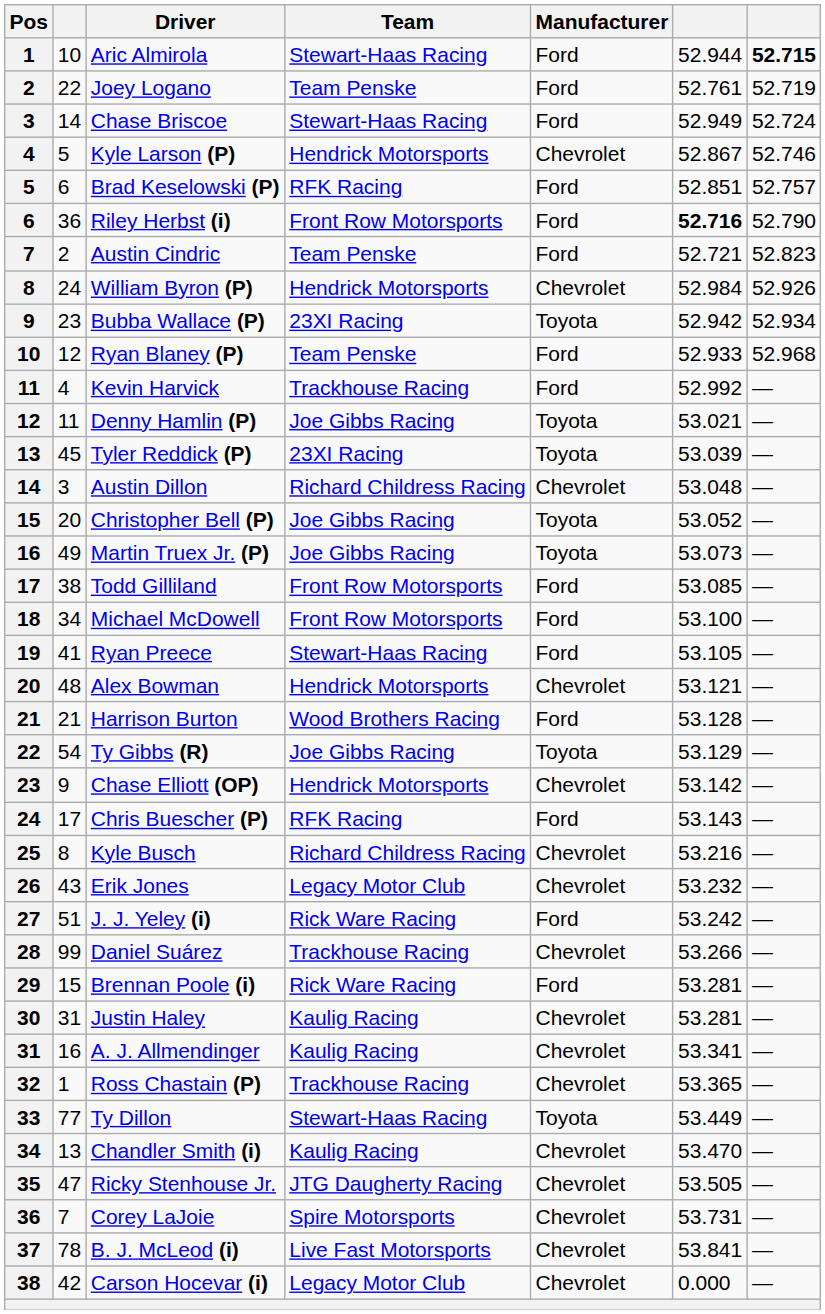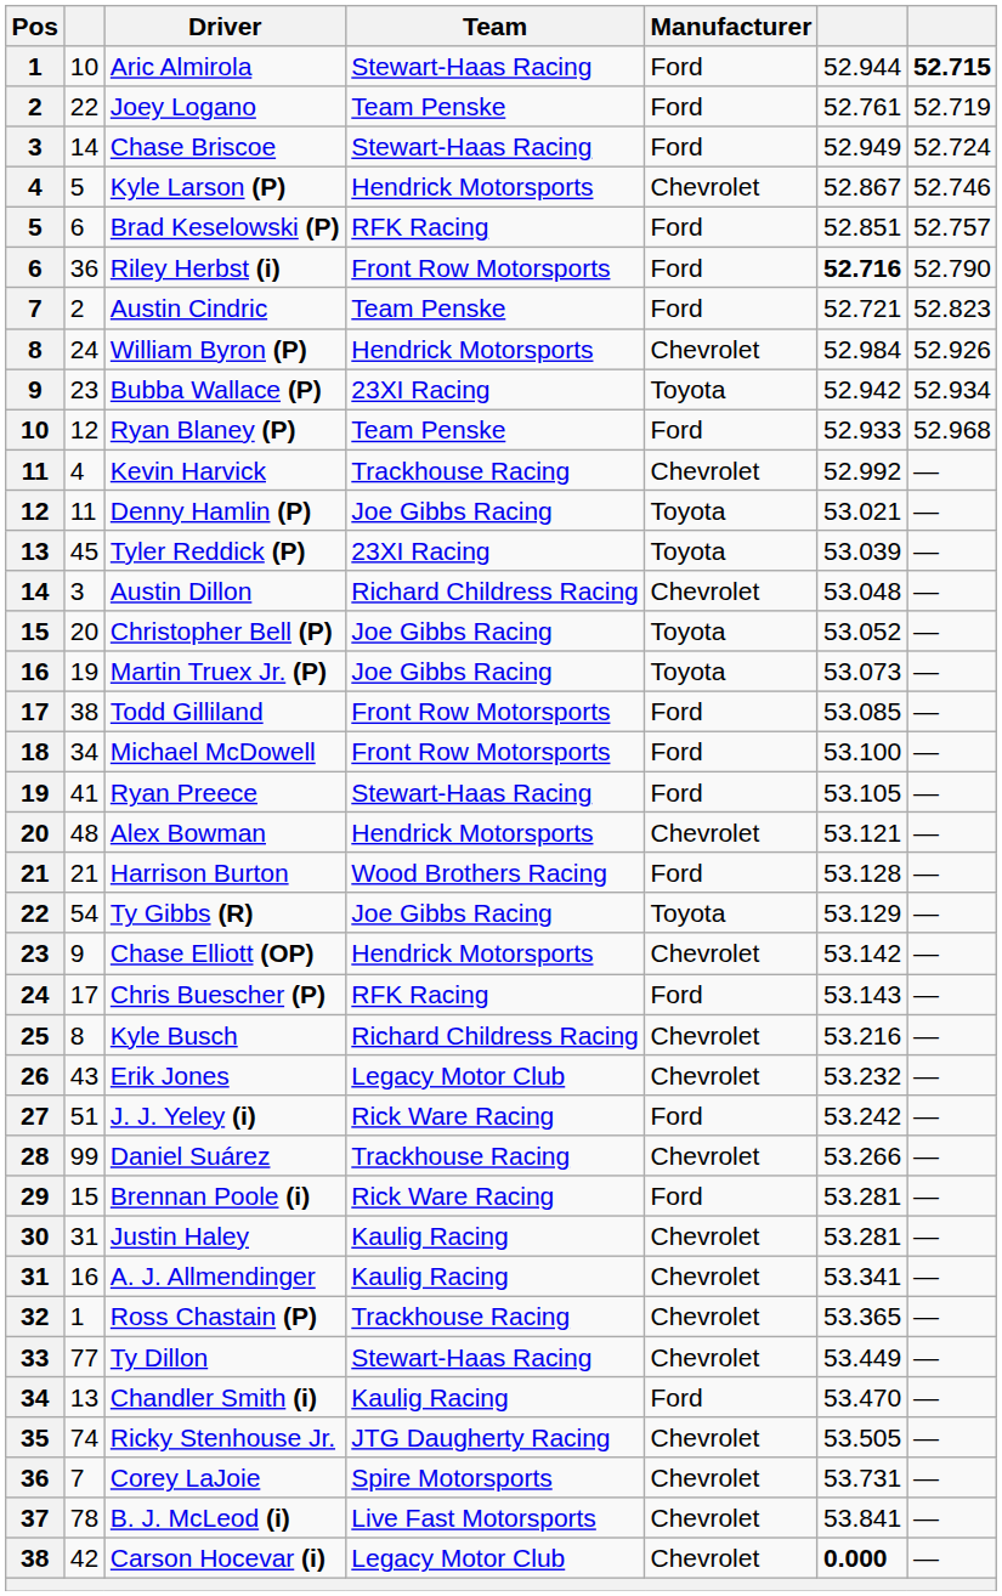 <table class="wikitable" style="font-size:95%">
 <tr>
 <th>Pos</th>
 <th></th>
 <th>Driver</th>
 <th>Team</th>
 <th>Manufacturer</th>
 <th></th>
 <th></th>
 </tr>
 <tr>
 <th>1</th>
 <td>10</td>
 <td><a href='#'>Aric Almirola</a></td>
 <td><a href='#'>Stewart-Haas Racing</a></td>
 <td>Ford</td>
 <td>52.944</td>
 <td><strong>52.715</strong></td>
 </tr>
 <tr>
 <th>2</th>
 <td>22</td>
 <td><a href='#'>Joey Logano</a></td>
 <td><a href='#'>Team Penske</a></td>
 <td>Ford</td>
 <td>52.761</td>
 <td>52.719</td>
 </tr>
 <tr>
 <th>3</th>
 <td>14</td>
 <td><a href='#'>Chase Briscoe</a></td>
 <td><a href='#'>Stewart-Haas Racing</a></td>
 <td>Ford</td>
 <td>52.949</td>
 <td>52.724</td>
 </tr>
 <tr>
 <th>4</th>
 <td>5</td>
 <td><a href='#'>Kyle Larson</a> <strong>(P)</strong></td>
 <td><a href='#'>Hendrick Motorsports</a></td>
 <td>Chevrolet</td>
 <td>52.867</td>
 <td>52.746</td>
 </tr>
 <tr>
 <th>5</th>
 <td>6</td>
 <td><a href='#'>Brad Keselowski</a> <strong>(P)</strong></td>
 <td><a href='#'>RFK Racing</a></td>
 <td>Ford</td>
 <td>52.851</td>
 <td>52.757</td>
 </tr>
 <tr>
 <th>6</th>
 <td>36</td>
 <td><a href='#'>Riley Herbst</a> <strong>(i)</strong></td>
 <td><a href='#'>Front Row Motorsports</a></td>
 <td>Ford</td>
 <td><strong>52.716</strong></td>
 <td>52.790</td>
 </tr>
 <tr>
 <th>7</th>
 <td>2</td>
 <td><a href='#'>Austin Cindric</a></td>
 <td><a href='#'>Team Penske</a></td>
 <td>Ford</td>
 <td>52.721</td>
 <td>52.823</td>
 </tr>
 <tr>
 <th>8</th>
 <td>24</td>
 <td><a href='#'>William Byron</a> <strong>(P)</strong></td>
 <td><a href='#'>Hendrick Motorsports</a></td>
 <td>Chevrolet</td>
 <td>52.984</td>
 <td>52.926</td>
 </tr>
 <tr>
 <th>9</th>
 <td>23</td>
 <td><a href='#'>Bubba Wallace</a> <strong>(P)</strong></td>
 <td><a href='#'>23XI Racing</a></td>
 <td>Toyota</td>
 <td>52.942</td>
 <td>52.934</td>
 </tr>
 <tr>
 <th>10</th>
 <td>12</td>
 <td><a href='#'>Ryan Blaney</a> <strong>(P)</strong></td>
 <td><a href='#'>Team Penske</a></td>
 <td>Ford</td>
 <td>52.933</td>
 <td>52.968</td>
 </tr>
 <tr>
 <th>11</th>
 <td>4</td>
 <td><a href='#'>Kevin Harvick</a></td>
 <td><a href='#'>Trackhouse Racing</a></td>
-<td>Ford</td>
+<td>Chevrolet</td>
 <td>52.992</td>
 <td>—</td>
 </tr>
 <tr>
 <th>12</th>
 <td>11</td>
 <td><a href='#'>Denny Hamlin</a> <strong>(P)</strong></td>
 <td><a href='#'>Joe Gibbs Racing</a></td>
 <td>Toyota</td>
 <td>53.021</td>
 <td>—</td>
 </tr>
 <tr>
 <th>13</th>
 <td>45</td>
 <td><a href='#'>Tyler Reddick</a> <strong>(P)</strong></td>
 <td><a href='#'>23XI Racing</a></td>
 <td>Toyota</td>
 <td>53.039</td>
 <td>—</td>
 </tr>
 <tr>
 <th>14</th>
 <td>3</td>
 <td><a href='#'>Austin Dillon</a></td>
 <td><a href='#'>Richard Childress Racing</a></td>
 <td>Chevrolet</td>
 <td>53.048</td>
 <td>—</td>
 </tr>
 <tr>
 <th>15</th>
 <td>20</td>
 <td><a href='#'>Christopher Bell</a> <strong>(P)</strong></td>
 <td><a href='#'>Joe Gibbs Racing</a></td>
 <td>Toyota</td>
 <td>53.052</td>
 <td>—</td>
 </tr>
 <tr>
 <th>16</th>
-<td>49</td>
+<td>19</td>
 <td><a href='#'>Martin Truex Jr.</a> <strong>(P)</strong></td>
 <td><a href='#'>Joe Gibbs Racing</a></td>
 <td>Toyota</td>
 <td>53.073</td>
 <td>—</td>
 </tr>
 <tr>
 <th>17</th>
 <td>38</td>
 <td><a href='#'>Todd Gilliland</a></td>
 <td><a href='#'>Front Row Motorsports</a></td>
 <td>Ford</td>
 <td>53.085</td>
 <td>—</td>
 </tr>
 <tr>
 <th>18</th>
 <td>34</td>
 <td><a href='#'>Michael McDowell</a></td>
 <td><a href='#'>Front Row Motorsports</a></td>
 <td>Ford</td>
 <td>53.100</td>
 <td>—</td>
 </tr>
 <tr>
 <th>19</th>
 <td>41</td>
 <td><a href='#'>Ryan Preece</a></td>
 <td><a href='#'>Stewart-Haas Racing</a></td>
 <td>Ford</td>
 <td>53.105</td>
 <td>—</td>
 </tr>
 <tr>
 <th>20</th>
 <td>48</td>
 <td><a href='#'>Alex Bowman</a></td>
 <td><a href='#'>Hendrick Motorsports</a></td>
 <td>Chevrolet</td>
 <td>53.121</td>
 <td>—</td>
 </tr>
 <tr>
 <th>21</th>
 <td>21</td>
 <td><a href='#'>Harrison Burton</a></td>
 <td><a href='#'>Wood Brothers Racing</a></td>
 <td>Ford</td>
 <td>53.128</td>
 <td>—</td>
 </tr>
 <tr>
 <th>22</th>
 <td>54</td>
 <td><a href='#'>Ty Gibbs</a> <strong>(R)</strong></td>
 <td><a href='#'>Joe Gibbs Racing</a></td>
 <td>Toyota</td>
 <td>53.129</td>
 <td>—</td>
 </tr>
 <tr>
 <th>23</th>
 <td>9</td>
 <td><a href='#'>Chase Elliott</a> <strong>(OP)</strong></td>
 <td><a href='#'>Hendrick Motorsports</a></td>
 <td>Chevrolet</td>
 <td>53.142</td>
 <td>—</td>
 </tr>
 <tr>
 <th>24</th>
 <td>17</td>
 <td><a href='#'>Chris Buescher</a> <strong>(P)</strong></td>
 <td><a href='#'>RFK Racing</a></td>
 <td>Ford</td>
 <td>53.143</td>
 <td>—</td>
 </tr>
 <tr>
 <th>25</th>
 <td>8</td>
 <td><a href='#'>Kyle Busch</a></td>
 <td><a href='#'>Richard Childress Racing</a></td>
 <td>Chevrolet</td>
 <td>53.216</td>
 <td>—</td>
 </tr>
 <tr>
 <th>26</th>
 <td>43</td>
 <td><a href='#'>Erik Jones</a></td>
 <td><a href='#'>Legacy Motor Club</a></td>
 <td>Chevrolet</td>
 <td>53.232</td>
 <td>—</td>
 </tr>
 <tr>
 <th>27</th>
 <td>51</td>
 <td><a href='#'>J. J. Yeley</a> <strong>(i)</strong></td>
 <td><a href='#'>Rick Ware Racing</a></td>
 <td>Ford</td>
 <td>53.242</td>
 <td>—</td>
 </tr>
 <tr>
 <th>28</th>
 <td>99</td>
 <td><a href='#'>Daniel Suárez</a></td>
 <td><a href='#'>Trackhouse Racing</a></td>
 <td>Chevrolet</td>
 <td>53.266</td>
 <td>—</td>
 </tr>
 <tr>
 <th>29</th>
 <td>15</td>
 <td><a href='#'>Brennan Poole</a> <strong>(i)</strong></td>
 <td><a href='#'>Rick Ware Racing</a></td>
 <td>Ford</td>
 <td>53.281</td>
 <td>—</td>
 </tr>
 <tr>
 <th>30</th>
 <td>31</td>
 <td><a href='#'>Justin Haley</a></td>
 <td><a href='#'>Kaulig Racing</a></td>
 <td>Chevrolet</td>
 <td>53.281</td>
 <td>—</td>
 </tr>
 <tr>
 <th>31</th>
 <td>16</td>
 <td><a href='#'>A. J. Allmendinger</a></td>
 <td><a href='#'>Kaulig Racing</a></td>
 <td>Chevrolet</td>
 <td>53.341</td>
 <td>—</td>
 </tr>
 <tr>
 <th>32</th>
 <td>1</td>
 <td><a href='#'>Ross Chastain</a> <strong>(P)</strong></td>
 <td><a href='#'>Trackhouse Racing</a></td>
 <td>Chevrolet</td>
 <td>53.365</td>
 <td>—</td>
 </tr>
 <tr>
 <th>33</th>
 <td>77</td>
 <td><a href='#'>Ty Dillon</a></td>
 <td><a href='#'>Stewart-Haas Racing</a></td>
-<td>Toyota</td>
+<td>Chevrolet</td>
 <td>53.449</td>
 <td>—</td>
 </tr>
 <tr>
 <th>34</th>
 <td>13</td>
 <td><a href='#'>Chandler Smith</a> <strong>(i)</strong></td>
 <td><a href='#'>Kaulig Racing</a></td>
-<td>Chevrolet</td>
+<td>Ford</td>
 <td>53.470</td>
 <td>—</td>
 </tr>
 <tr>
 <th>35</th>
-<td>47</td>
+<td>74</td>
 <td><a href='#'>Ricky Stenhouse Jr.</a></td>
 <td><a href='#'>JTG Daugherty Racing</a></td>
 <td>Chevrolet</td>
 <td>53.505</td>
 <td>—</td>
 </tr>
 <tr>
 <th>36</th>
 <td>7</td>
 <td><a href='#'>Corey LaJoie</a></td>
 <td><a href='#'>Spire Motorsports</a></td>
 <td>Chevrolet</td>
 <td>53.731</td>
 <td>—</td>
 </tr>
 <tr>
 <th>37</th>
 <td>78</td>
 <td><a href='#'>B. J. McLeod</a> <strong>(i)</strong></td>
 <td><a href='#'>Live Fast Motorsports</a></td>
 <td>Chevrolet</td>
 <td>53.841</td>
 <td>—</td>
 </tr>
 <tr>
 <th>38</th>
 <td>42</td>
 <td><a href='#'>Carson Hocevar</a> <strong>(i)</strong></td>
 <td><a href='#'>Legacy Motor Club</a></td>
 <td>Chevrolet</td>
-<td>0.000</td>
+<td><strong>0.000</strong></td>
 <td>—</td>
 </tr>
 <tr>
 <th colspan="7"></th>
 </tr>
 </table>
